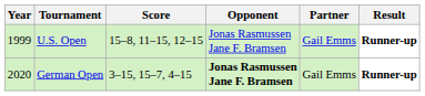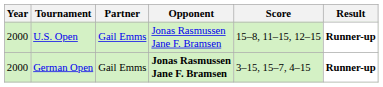 <table class="sortable wikitable" style="font-size: 90%;">
 <tr>
 <th>Year</th>
 <th>Tournament</th>
+<th>Partner</th>
+<th>Opponent</th>
 <th>Score</th>
-<th>Opponent</th>
-<th>Partner</th>
 <th>Result</th>
 </tr>
 <tr style="background:#D4F1C5">
-<td align="center">1999</td>
+<td align="center">2000</td>
 <td align="left"><a href='#'>U.S. Open</a></td>
+<td align="left"> <a href='#'>Gail Emms</a></td>
+<td align="left"> <a href='#'>Jonas Rasmussen</a> <br>  <a href='#'>Jane F. Bramsen</a></td>
 <td align="left">15–8, 11–15, 12–15</td>
-<td align="left"> <a href='#'>Jonas Rasmussen</a> <br>  <a href='#'>Jane F. Bramsen</a></td>
-<td align="left"> <a href='#'>Gail Emms</a></td>
 <td style="text-align:left; background:white"> <strong>Runner-up</strong></td>
 </tr>
 <tr style="background:#D4F1C5">
-<td align="center">2020</td>
+<td align="center">2000</td>
 <td align="left"><a href='#'>German Open</a></td>
+<td align="left"> Gail Emms</td>
+<td align="left"><strong> Jonas Rasmussen <br>  Jane F. Bramsen</strong></td>
 <td align="left">3–15, 15–7, 4–15</td>
-<td align="left"><strong> Jonas Rasmussen <br>  Jane F. Bramsen</strong></td>
-<td align="left"> Gail Emms</td>
 <td style="text-align:left; background:white"> <strong>Runner-up</strong></td>
 </tr>
 </table>
